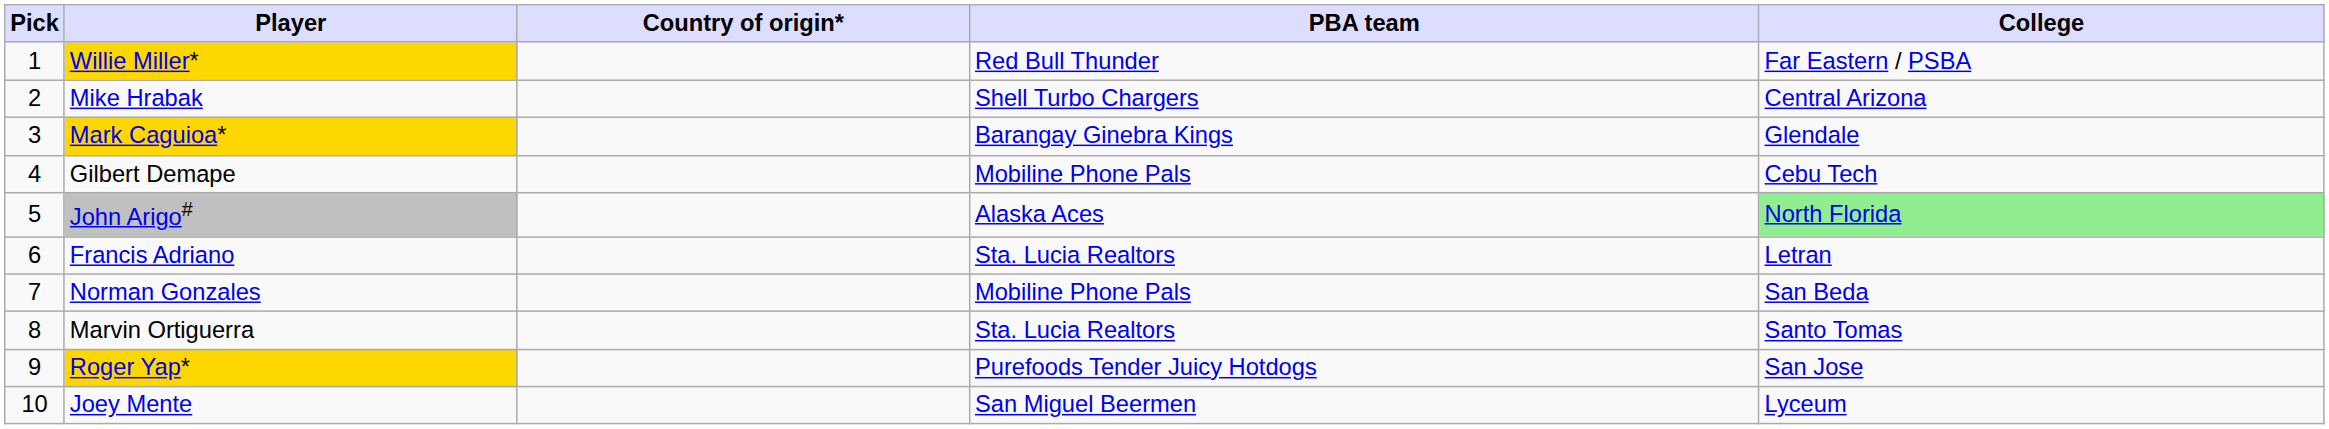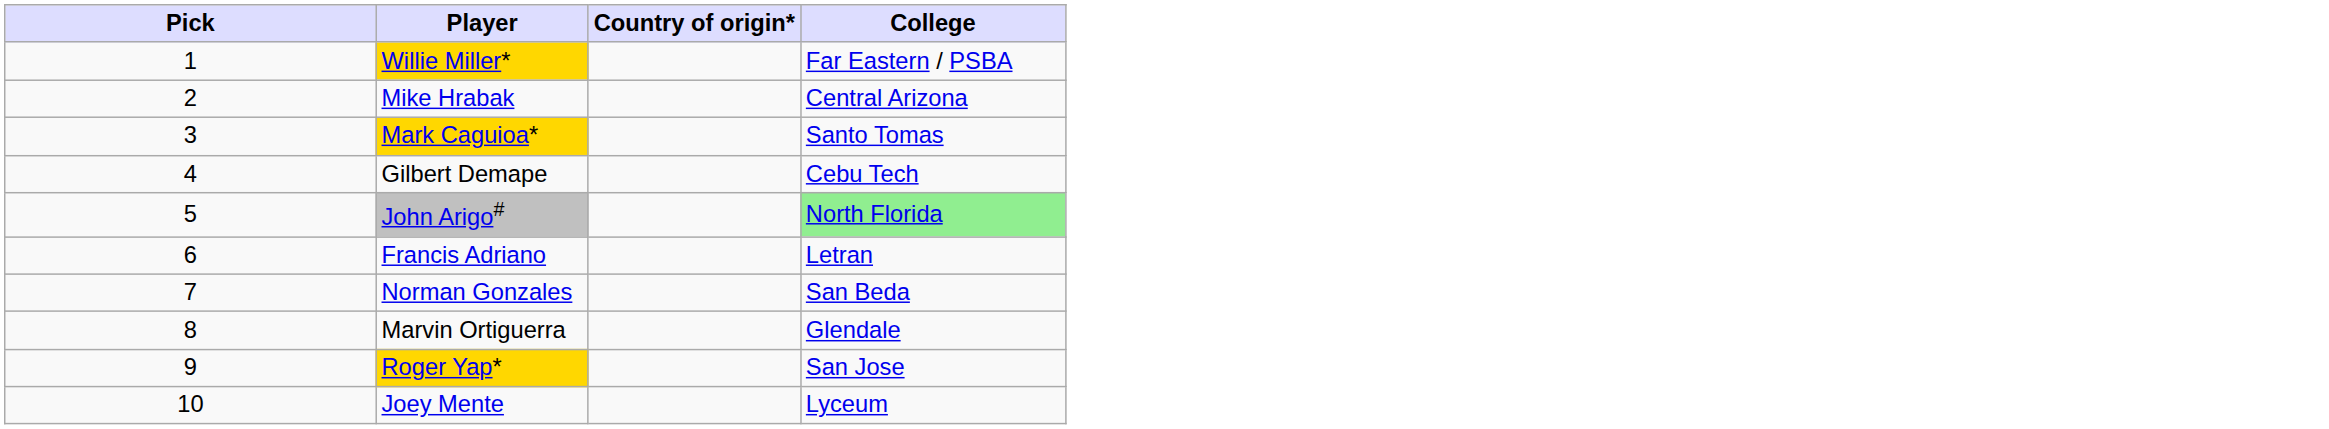 <table class="wikitable">
 <tr>
 <th style="background:#DDDDFF;">Pick</th>
 <th style="background:#DDDDFF;" width="20%">Player</th>
 <th style="background:#DDDDFF;" width="20%">Country of origin*</th>
-<th style="background:#DDDDFF;" width="35%">PBA team</th>
 <th style="background:#DDDDFF;" width="25%">College</th>
 </tr>
 <tr>
 <td align=center>1</td>
 <td bgcolor=gold><a href='#'>Willie Miller</a>*</td>
 <td></td>
-<td><a href='#'>Red Bull Thunder</a></td>
 <td><a href='#'>Far Eastern</a> / <a href='#'>PSBA</a></td>
 </tr>
 <tr>
 <td align=center>2</td>
 <td><a href='#'>Mike Hrabak</a></td>
 <td></td>
-<td><a href='#'>Shell Turbo Chargers</a></td>
 <td><a href='#'>Central Arizona</a></td>
 </tr>
 <tr>
 <td align=center>3</td>
 <td bgcolor=gold><a href='#'>Mark Caguioa</a>*</td>
 <td></td>
-<td><a href='#'>Barangay Ginebra Kings</a></td>
-<td><a href='#'>Glendale</a></td>
+<td><a href='#'>Santo Tomas</a></td>
 </tr>
 <tr>
 <td align=center>4</td>
 <td>Gilbert Demape</td>
 <td></td>
-<td><a href='#'>Mobiline Phone Pals</a></td>
 <td><a href='#'>Cebu Tech</a></td>
 </tr>
 <tr>
 <td align=center>5</td>
 <td bgcolor=silver><a href='#'>John Arigo</a><sup>#</sup></td>
 <td></td>
-<td><a href='#'>Alaska Aces</a></td>
 <td style="background: lightgreen;"><a href='#'>North Florida</a></td>
 </tr>
 <tr>
 <td align=center>6</td>
 <td><a href='#'>Francis Adriano</a></td>
 <td></td>
-<td><a href='#'>Sta. Lucia Realtors</a></td>
 <td><a href='#'>Letran</a></td>
 </tr>
 <tr>
 <td align=center>7</td>
 <td><a href='#'>Norman Gonzales</a></td>
 <td></td>
-<td><a href='#'>Mobiline Phone Pals</a></td>
 <td><a href='#'>San Beda</a></td>
 </tr>
 <tr>
 <td align=center>8</td>
 <td>Marvin Ortiguerra</td>
 <td></td>
-<td><a href='#'>Sta. Lucia Realtors</a></td>
-<td><a href='#'>Santo Tomas</a></td>
+<td><a href='#'>Glendale</a></td>
 </tr>
 <tr>
 <td align=center>9</td>
 <td bgcolor=gold><a href='#'>Roger Yap</a>*</td>
 <td></td>
-<td><a href='#'>Purefoods Tender Juicy Hotdogs</a></td>
 <td><a href='#'>San Jose</a></td>
 </tr>
 <tr>
 <td align=center>10</td>
 <td><a href='#'>Joey Mente</a></td>
 <td></td>
-<td><a href='#'>San Miguel Beermen</a></td>
 <td><a href='#'>Lyceum</a></td>
 </tr>
 </table>
